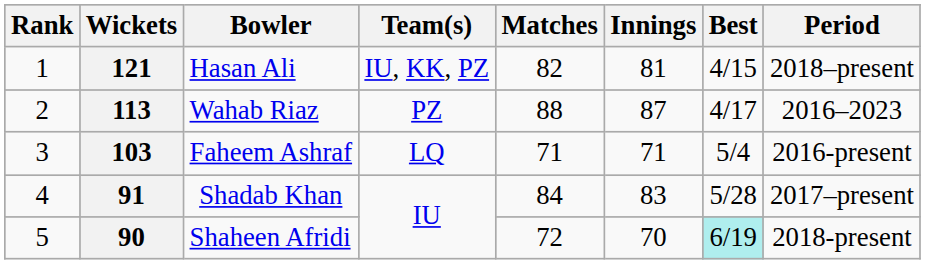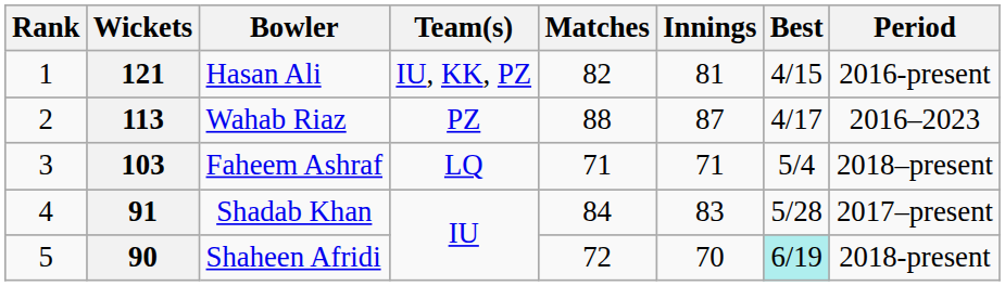 <table class="wikitable" style="text-align:center;">
 <tr>
 <th>Rank</th>
 <th>Wickets</th>
 <th>Bowler</th>
 <th>Team(s)</th>
 <th>Matches</th>
 <th>Innings</th>
 <th>Best</th>
 <th>Period</th>
 </tr>
 <tr>
 <td>1</td>
 <th>121</th>
 <td style="text-align:left"><a href='#'>Hasan Ali</a></td>
 <td><a href='#'>IU</a>, <a href='#'>KK</a>, <a href='#'>PZ</a></td>
 <td>82</td>
 <td>81</td>
 <td>4/15</td>
-<td>2018–present</td>
+<td>2016-present</td>
 </tr>
 <tr>
 <td>2</td>
 <th>113</th>
 <td style="text-align:left"><a href='#'>Wahab Riaz</a></td>
 <td><a href='#'>PZ</a></td>
 <td>88</td>
 <td>87</td>
 <td>4/17</td>
 <td>2016–2023</td>
 </tr>
 <tr>
 <td>3</td>
 <th>103</th>
 <td style="text-align:left"><a href='#'>Faheem Ashraf</a></td>
 <td><a href='#'>LQ</a></td>
 <td>71</td>
 <td>71</td>
 <td>5/4</td>
-<td>2016-present</td>
+<td>2018–present</td>
 </tr>
 <tr>
 <td>4</td>
 <th>91</th>
 <td stle="text-align:left"><a href='#'>Shadab Khan</a></td>
 <td rowspan=2><a href='#'>IU</a></td>
 <td>84</td>
 <td>83</td>
 <td>5/28</td>
 <td>2017–present</td>
 </tr>
 <tr>
 <td>5</td>
 <th>90</th>
 <td style="text-align:left"><a href='#'>Shaheen Afridi</a></td>
 <td>72</td>
 <td>70</td>
 <td style="background: paleturquoise;">6/19</td>
 <td>2018-present</td>
 </tr>
 </table>
